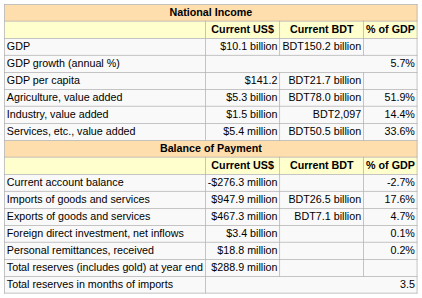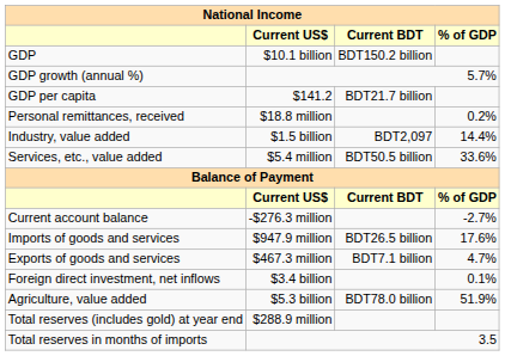 <table class="wikitable">
 <tr>
 <th colspan="4" style="background: #ffdead;">National Income</th>
 </tr>
 <tr>
 <th style="background: #ffffcd;"></th>
 <th style="background: #ffffcd;">Current US$</th>
 <th style="background: #ffffcd;">Current BDT</th>
 <th style="background: #ffffcd;">% of GDP</th>
 </tr>
 <tr>
 <td>GDP</td>
 <td style="text-align: right;">$10.1 billion</td>
 <td style="text-align: right;">BDT150.2 billion</td>
 <td style="text-align: right;"></td>
 </tr>
 <tr>
 <td>GDP growth (annual %)</td>
 <td colspan="3"  style="text-align: right;">5.7%</td>
 </tr>
 <tr>
 <td>GDP per capita</td>
 <td style="text-align: right;">$141.2</td>
 <td style="text-align: right;">BDT21.7 billion</td>
 <td style="text-align: right;"></td>
 </tr>
 <tr>
-<td>Agriculture, value added</td>
-<td style="text-align: right;">$5.3 billion</td>
-<td style="text-align: right;">BDT78.0 billion</td>
-<td style="text-align: right;">51.9%</td>
+<td>Personal remittances, received</td>
+<td style="text-align: right;">$18.8 million</td>
+<td style="text-align: right;"></td>
+<td style="text-align: right;">0.2%</td>
 </tr>
 <tr>
 <td>Industry, value added</td>
 <td style="text-align: right;">$1.5 billion</td>
 <td style="text-align: right;">BDT2,097</td>
 <td style="text-align: right;">14.4%</td>
 </tr>
 <tr>
 <td>Services, etc., value added</td>
 <td style="text-align: right;">$5.4 million</td>
 <td style="text-align: right;">BDT50.5 billion</td>
 <td style="text-align: right;">33.6%</td>
 </tr>
 <tr>
 <th colspan="4" style="background: #ffdead;">Balance of Payment</th>
 </tr>
 <tr>
 <th style="background: #ffffcd;"></th>
 <th style="background: #ffffcd;">Current US$</th>
 <th style="background: #ffffcd;">Current BDT</th>
 <th style="background: #ffffcd;">% of GDP</th>
 </tr>
 <tr>
 <td>Current account balance</td>
 <td style="text-align: right;">-$276.3 million</td>
 <td style="text-align: right;"></td>
 <td style="text-align: right;">-2.7%</td>
 </tr>
 <tr>
 <td>Imports of goods and services</td>
 <td style="text-align: right;">$947.9 million</td>
 <td style="text-align: right;">BDT26.5 billion</td>
 <td style="text-align: right;">17.6%</td>
 </tr>
 <tr>
 <td>Exports of goods and services</td>
 <td style="text-align: right;">$467.3 million</td>
 <td style="text-align: right;">BDT7.1 billion</td>
 <td style="text-align: right;">4.7%</td>
 </tr>
 <tr>
 <td>Foreign direct investment, net inflows</td>
 <td style="text-align: right;">$3.4 billion</td>
 <td style="text-align: right;"></td>
 <td style="text-align: right;">0.1%</td>
 </tr>
 <tr>
-<td>Personal remittances, received</td>
-<td style="text-align: right;">$18.8 million</td>
-<td style="text-align: right;"></td>
-<td style="text-align: right;">0.2%</td>
+<td>Agriculture, value added</td>
+<td style="text-align: right;">$5.3 billion</td>
+<td style="text-align: right;">BDT78.0 billion</td>
+<td style="text-align: right;">51.9%</td>
 </tr>
 <tr>
 <td>Total reserves (includes gold) at year end</td>
 <td style="text-align: right;">$288.9 million</td>
 <td style="text-align: right;"></td>
 <td style="text-align: right;"></td>
 </tr>
 <tr>
 <td>Total reserves in months of imports</td>
 <td colspan="3"  style="text-align: right;">3.5</td>
 </tr>
 </table>
